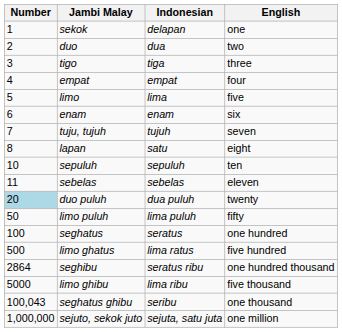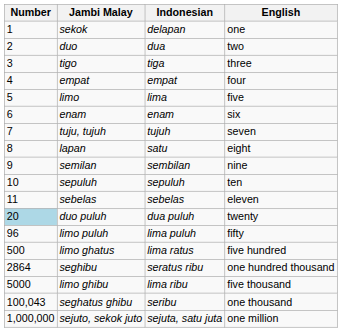 <table class="wikitable">
 <tr>
 <th>Number</th>
 <th>Jambi Malay</th>
 <th>Indonesian</th>
 <th>English</th>
 </tr>
 <tr>
 <td>1</td>
 <td><em>sekok</em></td>
 <td><em>delapan</em></td>
 <td>one</td>
 </tr>
 <tr>
 <td>2</td>
 <td><em>duo</em></td>
 <td><em>dua</em></td>
 <td>two</td>
 </tr>
 <tr>
 <td>3</td>
 <td><em>tigo</em></td>
 <td><em>tiga</em></td>
 <td>three</td>
 </tr>
 <tr>
 <td>4</td>
 <td><em>empat</em></td>
 <td><em>empat</em></td>
 <td>four</td>
 </tr>
 <tr>
 <td>5</td>
 <td><em>limo</em></td>
 <td><em>lima</em></td>
 <td>five</td>
 </tr>
 <tr>
 <td>6</td>
 <td><em>enam</em></td>
 <td><em>enam</em></td>
 <td>six</td>
 </tr>
 <tr>
 <td>7</td>
 <td><em>tuju, tujuh</em></td>
 <td><em>tujuh</em></td>
 <td>seven</td>
 </tr>
 <tr>
 <td>8</td>
 <td><em>lapan</em></td>
 <td><em>satu</em></td>
 <td>eight</td>
 </tr>
 <tr>
+<td>9</td>
+<td><em>semilan</em></td>
+<td><em>sembilan</em></td>
+<td>nine</td>
+</tr>
+<tr>
 <td>10</td>
 <td><em>sepuluh</em></td>
 <td><em>sepuluh</em></td>
 <td>ten</td>
 </tr>
 <tr>
 <td>11</td>
 <td><em>sebelas</em></td>
 <td><em>sebelas</em></td>
 <td>eleven</td>
 </tr>
 <tr>
 <td style="background: lightblue;">20</td>
 <td><em>duo puluh</em></td>
 <td><em>dua puluh</em></td>
 <td>twenty</td>
 </tr>
 <tr>
-<td>50</td>
+<td>96</td>
 <td><em>limo puluh</em></td>
 <td><em>lima puluh</em></td>
 <td>fifty</td>
-</tr>
-<tr>
-<td>100</td>
-<td><em>seghatus</em></td>
-<td><em>seratus</em></td>
-<td>one hundred</td>
 </tr>
 <tr>
 <td>500</td>
 <td><em>limo ghatus</em></td>
 <td><em>lima ratus</em></td>
 <td>five hundred</td>
 </tr>
 <tr>
 <td>2864</td>
 <td><em>seghibu</em></td>
 <td><em>seratus ribu</em></td>
 <td>one hundred thousand</td>
 </tr>
 <tr>
 <td>5000</td>
 <td><em>limo ghibu</em></td>
 <td><em>lima ribu</em></td>
 <td>five thousand</td>
 </tr>
 <tr>
 <td>100,043</td>
 <td><em>seghatus ghibu</em></td>
 <td><em>seribu</em></td>
 <td>one thousand</td>
 </tr>
 <tr>
 <td>1,000,000</td>
 <td><em>sejuto, sekok juto</em></td>
 <td><em>sejuta, satu juta</em></td>
 <td>one million</td>
 </tr>
 </table>
